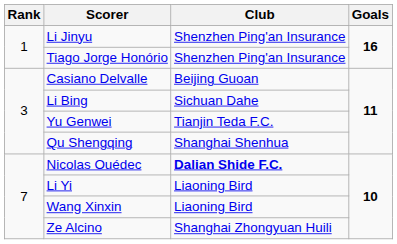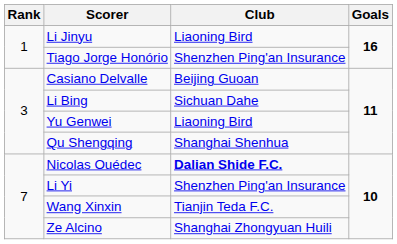 <table class="wikitable">
 <tr>
 <th>Rank</th>
 <th>Scorer</th>
 <th>Club</th>
 <th>Goals</th>
 </tr>
 <tr>
 <td rowspan=2 align=center>1</td>
 <td> <a href='#'>Li Jinyu</a></td>
-<td><a href='#'>Shenzhen Ping'an Insurance</a></td>
+<td><a href='#'>Liaoning Bird</a></td>
 <td rowspan=2 align=center><strong>16</strong></td>
 </tr>
 <tr>
 <td> <a href='#'>Tiago Jorge Honório</a></td>
 <td><a href='#'>Shenzhen Ping'an Insurance</a></td>
 </tr>
 <tr>
 <td rowspan=4 align=center>3</td>
 <td> <a href='#'>Casiano Delvalle</a></td>
 <td><a href='#'>Beijing Guoan</a></td>
 <td rowspan=4 align=center><strong>11</strong></td>
 </tr>
 <tr>
 <td> <a href='#'>Li Bing</a></td>
 <td><a href='#'>Sichuan Dahe</a></td>
 </tr>
 <tr>
 <td> <a href='#'>Yu Genwei</a></td>
-<td><a href='#'>Tianjin Teda F.C.</a></td>
+<td><a href='#'>Liaoning Bird</a></td>
 </tr>
 <tr>
 <td> <a href='#'>Qu Shengqing</a></td>
 <td><a href='#'>Shanghai Shenhua</a></td>
 </tr>
 <tr>
 <td rowspan=4 align=center>7</td>
 <td> <a href='#'>Nicolas Ouédec</a></td>
 <td><strong><a href='#'>Dalian Shide F.C.</a></strong></td>
 <td rowspan=4 align=center><strong>10</strong></td>
 </tr>
 <tr>
 <td> <a href='#'>Li Yi</a></td>
-<td><a href='#'>Liaoning Bird</a></td>
+<td><a href='#'>Shenzhen Ping'an Insurance</a></td>
 </tr>
 <tr>
 <td> <a href='#'>Wang Xinxin</a></td>
-<td><a href='#'>Liaoning Bird</a></td>
+<td><a href='#'>Tianjin Teda F.C.</a></td>
 </tr>
 <tr>
 <td> <a href='#'>Ze Alcino</a></td>
 <td><a href='#'>Shanghai Zhongyuan Huili</a></td>
 </tr>
 </table>
